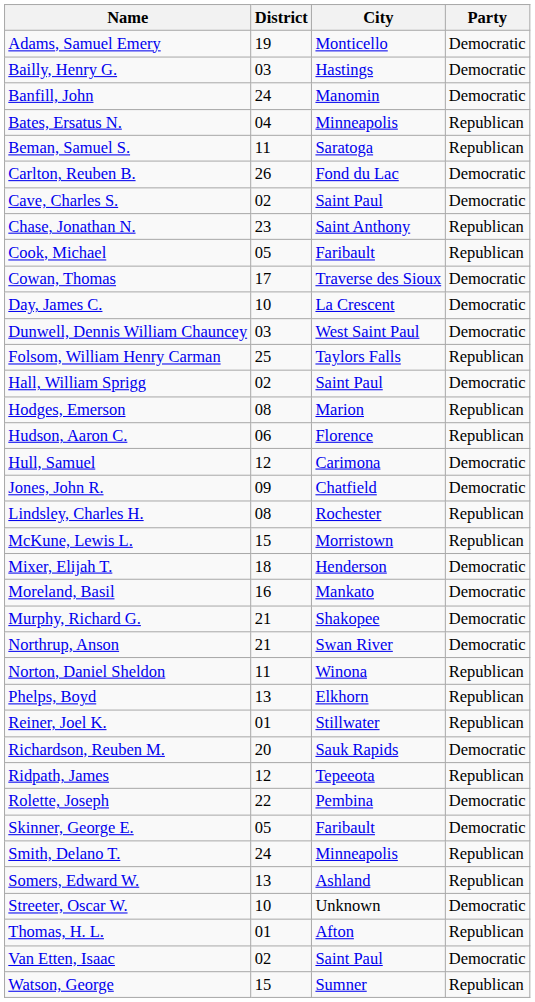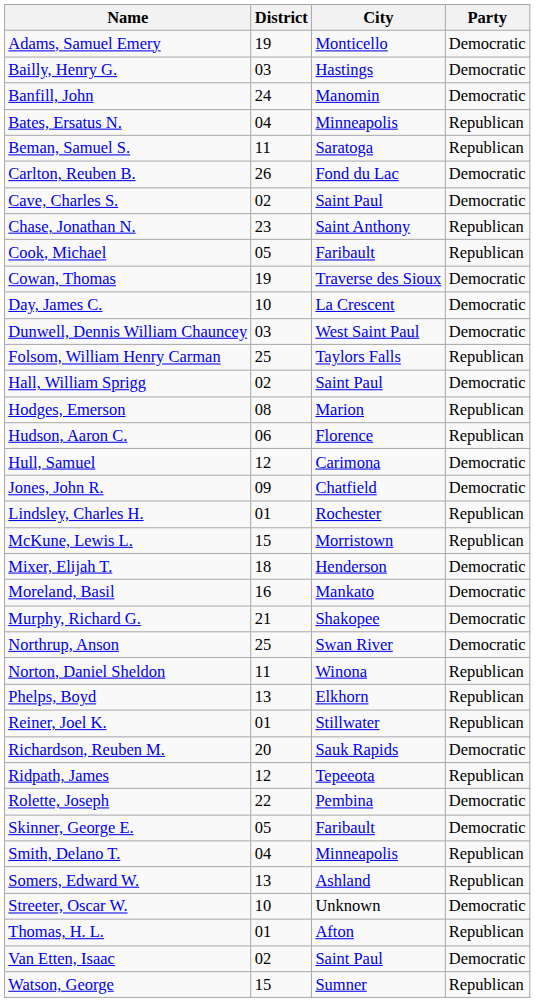 <table class="wikitable sortable">
 <tr>
 <th>Name</th>
 <th>District</th>
 <th>City</th>
 <th>Party</th>
 </tr>
 <tr>
 <td><a href='#'>Adams, Samuel Emery</a></td>
 <td>19</td>
 <td><a href='#'>Monticello</a></td>
 <td>Democratic</td>
 </tr>
 <tr>
 <td><a href='#'>Bailly, Henry G.</a></td>
 <td>03</td>
 <td><a href='#'>Hastings</a></td>
 <td>Democratic</td>
 </tr>
 <tr>
 <td><a href='#'>Banfill, John</a></td>
 <td>24</td>
 <td><a href='#'>Manomin</a></td>
 <td>Democratic</td>
 </tr>
 <tr>
 <td><a href='#'>Bates, Ersatus N.</a></td>
 <td>04</td>
 <td><a href='#'>Minneapolis</a></td>
 <td>Republican</td>
 </tr>
 <tr>
 <td><a href='#'>Beman, Samuel S.</a></td>
 <td>11</td>
 <td><a href='#'>Saratoga</a></td>
 <td>Republican</td>
 </tr>
 <tr>
 <td><a href='#'>Carlton, Reuben B.</a></td>
 <td>26</td>
 <td><a href='#'>Fond du Lac</a></td>
 <td>Democratic</td>
 </tr>
 <tr>
 <td><a href='#'>Cave, Charles S.</a></td>
 <td>02</td>
 <td><a href='#'>Saint Paul</a></td>
 <td>Democratic</td>
 </tr>
 <tr>
 <td><a href='#'>Chase, Jonathan N.</a></td>
 <td>23</td>
 <td><a href='#'>Saint Anthony</a></td>
 <td>Republican</td>
 </tr>
 <tr>
 <td><a href='#'>Cook, Michael</a></td>
 <td>05</td>
 <td><a href='#'>Faribault</a></td>
 <td>Republican</td>
 </tr>
 <tr>
 <td><a href='#'>Cowan, Thomas</a></td>
-<td>17</td>
+<td>19</td>
 <td><a href='#'>Traverse des Sioux</a></td>
 <td>Democratic</td>
 </tr>
 <tr>
 <td><a href='#'>Day, James C.</a></td>
 <td>10</td>
 <td><a href='#'>La Crescent</a></td>
 <td>Democratic</td>
 </tr>
 <tr>
 <td><a href='#'>Dunwell, Dennis William Chauncey</a></td>
 <td>03</td>
 <td><a href='#'>West Saint Paul</a></td>
 <td>Democratic</td>
 </tr>
 <tr>
 <td><a href='#'>Folsom, William Henry Carman</a></td>
 <td>25</td>
 <td><a href='#'>Taylors Falls</a></td>
 <td>Republican</td>
 </tr>
 <tr>
 <td><a href='#'>Hall, William Sprigg</a></td>
 <td>02</td>
 <td><a href='#'>Saint Paul</a></td>
 <td>Democratic</td>
 </tr>
 <tr>
 <td><a href='#'>Hodges, Emerson</a></td>
 <td>08</td>
 <td><a href='#'>Marion</a></td>
 <td>Republican</td>
 </tr>
 <tr>
 <td><a href='#'>Hudson, Aaron C.</a></td>
 <td>06</td>
 <td><a href='#'>Florence</a></td>
 <td>Republican</td>
 </tr>
 <tr>
 <td><a href='#'>Hull, Samuel</a></td>
 <td>12</td>
 <td><a href='#'>Carimona</a></td>
 <td>Democratic</td>
 </tr>
 <tr>
 <td><a href='#'>Jones, John R.</a></td>
 <td>09</td>
 <td><a href='#'>Chatfield</a></td>
 <td>Democratic</td>
 </tr>
 <tr>
 <td><a href='#'>Lindsley, Charles H.</a></td>
-<td>08</td>
+<td>01</td>
 <td><a href='#'>Rochester</a></td>
 <td>Republican</td>
 </tr>
 <tr>
 <td><a href='#'>McKune, Lewis L.</a></td>
 <td>15</td>
 <td><a href='#'>Morristown</a></td>
 <td>Republican</td>
 </tr>
 <tr>
 <td><a href='#'>Mixer, Elijah T.</a></td>
 <td>18</td>
 <td><a href='#'>Henderson</a></td>
 <td>Democratic</td>
 </tr>
 <tr>
 <td><a href='#'>Moreland, Basil</a></td>
 <td>16</td>
 <td><a href='#'>Mankato</a></td>
 <td>Democratic</td>
 </tr>
 <tr>
 <td><a href='#'>Murphy, Richard G.</a></td>
 <td>21</td>
 <td><a href='#'>Shakopee</a></td>
 <td>Democratic</td>
 </tr>
 <tr>
 <td><a href='#'>Northrup, Anson</a></td>
-<td>21</td>
+<td>25</td>
 <td><a href='#'>Swan River</a></td>
 <td>Democratic</td>
 </tr>
 <tr>
 <td><a href='#'>Norton, Daniel Sheldon</a></td>
 <td>11</td>
 <td><a href='#'>Winona</a></td>
 <td>Republican</td>
 </tr>
 <tr>
 <td><a href='#'>Phelps, Boyd</a></td>
 <td>13</td>
 <td><a href='#'>Elkhorn</a></td>
 <td>Republican</td>
 </tr>
 <tr>
 <td><a href='#'>Reiner, Joel K.</a></td>
 <td>01</td>
 <td><a href='#'>Stillwater</a></td>
 <td>Republican</td>
 </tr>
 <tr>
 <td><a href='#'>Richardson, Reuben M.</a></td>
 <td>20</td>
 <td><a href='#'>Sauk Rapids</a></td>
 <td>Democratic</td>
 </tr>
 <tr>
 <td><a href='#'>Ridpath, James</a></td>
 <td>12</td>
 <td><a href='#'>Tepeeota</a></td>
 <td>Republican</td>
 </tr>
 <tr>
 <td><a href='#'>Rolette, Joseph</a></td>
 <td>22</td>
 <td><a href='#'>Pembina</a></td>
 <td>Democratic</td>
 </tr>
 <tr>
 <td><a href='#'>Skinner, George E.</a></td>
 <td>05</td>
 <td><a href='#'>Faribault</a></td>
 <td>Democratic</td>
 </tr>
 <tr>
 <td><a href='#'>Smith, Delano T.</a></td>
-<td>24</td>
+<td>04</td>
 <td><a href='#'>Minneapolis</a></td>
 <td>Republican</td>
 </tr>
 <tr>
 <td><a href='#'>Somers, Edward W.</a></td>
 <td>13</td>
 <td><a href='#'>Ashland</a></td>
 <td>Republican</td>
 </tr>
 <tr>
 <td><a href='#'>Streeter, Oscar W.</a></td>
 <td>10</td>
 <td>Unknown</td>
 <td>Democratic</td>
 </tr>
 <tr>
 <td><a href='#'>Thomas, H. L.</a></td>
 <td>01</td>
 <td><a href='#'>Afton</a></td>
 <td>Republican</td>
 </tr>
 <tr>
 <td><a href='#'>Van Etten, Isaac</a></td>
 <td>02</td>
 <td><a href='#'>Saint Paul</a></td>
 <td>Democratic</td>
 </tr>
 <tr>
 <td><a href='#'>Watson, George</a></td>
 <td>15</td>
 <td><a href='#'>Sumner</a></td>
 <td>Republican</td>
 </tr>
 </table>
